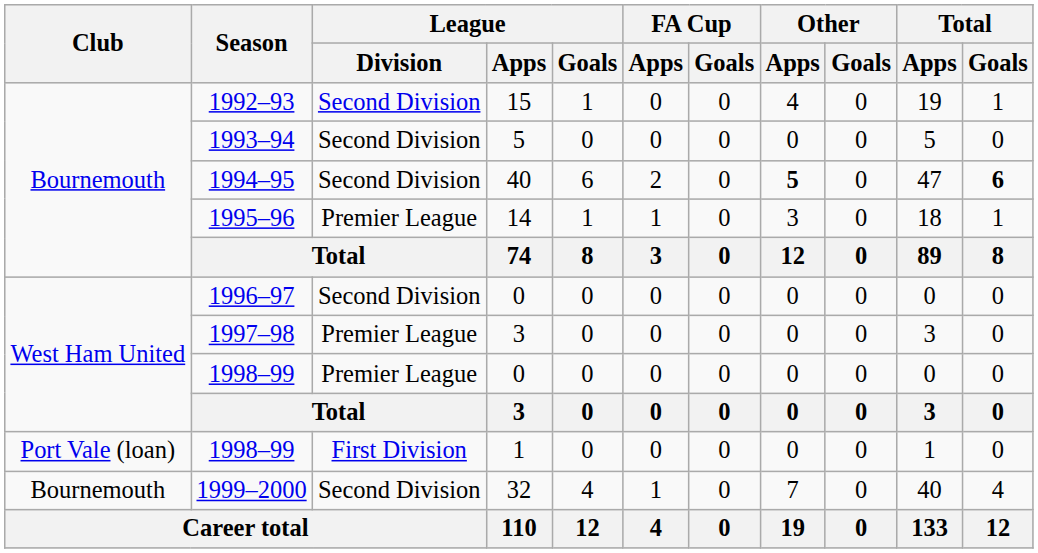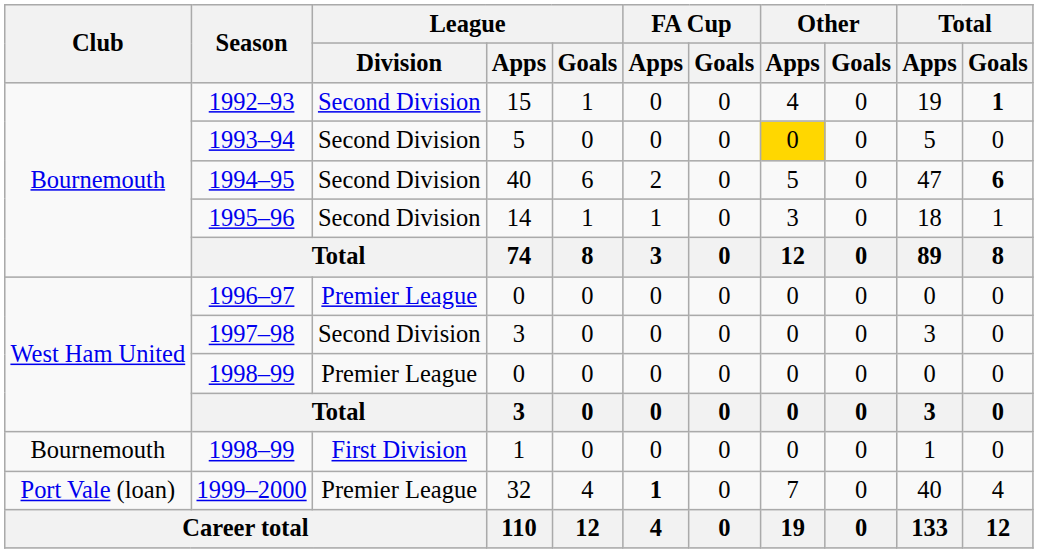 <table class="wikitable" style="text-align:center">
 <tr>
 <th rowspan="2">Club</th>
 <th rowspan="2">Season</th>
 <th colspan="3">League</th>
 <th colspan="2">FA Cup</th>
 <th colspan="2">Other</th>
 <th colspan="2">Total</th>
 </tr>
 <tr>
 <th>Division</th>
 <th>Apps</th>
 <th>Goals</th>
 <th>Apps</th>
 <th>Goals</th>
 <th>Apps</th>
 <th>Goals</th>
 <th>Apps</th>
 <th>Goals</th>
 </tr>
 <tr>
 <td rowspan="5"><a href='#'>Bournemouth</a></td>
 <td><a href='#'>1992–93</a></td>
 <td><a href='#'>Second Division</a></td>
 <td>15</td>
 <td>1</td>
 <td>0</td>
 <td>0</td>
 <td>4</td>
 <td>0</td>
 <td>19</td>
-<td>1</td>
+<td><strong>1</strong></td>
 </tr>
 <tr>
 <td><a href='#'>1993–94</a></td>
 <td>Second Division</td>
 <td>5</td>
 <td>0</td>
 <td>0</td>
 <td>0</td>
-<td>0</td>
+<td style="background: gold;">0</td>
 <td>0</td>
 <td>5</td>
 <td>0</td>
 </tr>
 <tr>
 <td><a href='#'>1994–95</a></td>
 <td>Second Division</td>
 <td>40</td>
 <td>6</td>
 <td>2</td>
 <td>0</td>
-<td><strong>5</strong></td>
+<td>5</td>
 <td>0</td>
 <td>47</td>
 <td><strong>6</strong></td>
 </tr>
 <tr>
 <td><a href='#'>1995–96</a></td>
-<td>Premier League</td>
+<td>Second Division</td>
 <td>14</td>
 <td>1</td>
 <td>1</td>
 <td>0</td>
 <td>3</td>
 <td>0</td>
 <td>18</td>
 <td>1</td>
 </tr>
 <tr>
 <th colspan="2">Total</th>
 <th>74</th>
 <th>8</th>
 <th>3</th>
 <th>0</th>
 <th>12</th>
 <th>0</th>
 <th>89</th>
 <th>8</th>
 </tr>
 <tr>
 <td rowspan="4"><a href='#'>West Ham United</a></td>
 <td><a href='#'>1996–97</a></td>
-<td>Second Division</td>
+<td><a href='#'>Premier League</a></td>
 <td>0</td>
 <td>0</td>
 <td>0</td>
 <td>0</td>
 <td>0</td>
 <td>0</td>
 <td>0</td>
 <td>0</td>
 </tr>
 <tr>
 <td><a href='#'>1997–98</a></td>
-<td>Premier League</td>
+<td>Second Division</td>
 <td>3</td>
 <td>0</td>
 <td>0</td>
 <td>0</td>
 <td>0</td>
 <td>0</td>
 <td>3</td>
 <td>0</td>
 </tr>
 <tr>
 <td><a href='#'>1998–99</a></td>
 <td>Premier League</td>
 <td>0</td>
 <td>0</td>
 <td>0</td>
 <td>0</td>
 <td>0</td>
 <td>0</td>
 <td>0</td>
 <td>0</td>
 </tr>
 <tr>
 <th colspan="2">Total</th>
 <th>3</th>
 <th>0</th>
 <th>0</th>
 <th>0</th>
 <th>0</th>
 <th>0</th>
 <th>3</th>
 <th>0</th>
 </tr>
 <tr>
-<td><a href='#'>Port Vale</a> (loan)</td>
+<td>Bournemouth</td>
 <td><a href='#'>1998–99</a></td>
 <td><a href='#'>First Division</a></td>
 <td>1</td>
 <td>0</td>
 <td>0</td>
 <td>0</td>
 <td>0</td>
 <td>0</td>
 <td>1</td>
 <td>0</td>
 </tr>
 <tr>
-<td>Bournemouth</td>
+<td><a href='#'>Port Vale</a> (loan)</td>
 <td><a href='#'>1999–2000</a></td>
-<td>Second Division</td>
+<td>Premier League</td>
 <td>32</td>
 <td>4</td>
-<td>1</td>
+<td><strong>1</strong></td>
 <td>0</td>
 <td>7</td>
 <td>0</td>
 <td>40</td>
 <td>4</td>
 </tr>
 <tr>
 <th colspan="3">Career total</th>
 <th>110</th>
 <th>12</th>
 <th>4</th>
 <th>0</th>
 <th>19</th>
 <th>0</th>
 <th>133</th>
 <th>12</th>
 </tr>
 </table>
